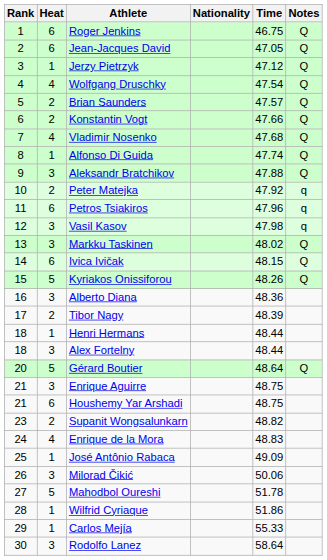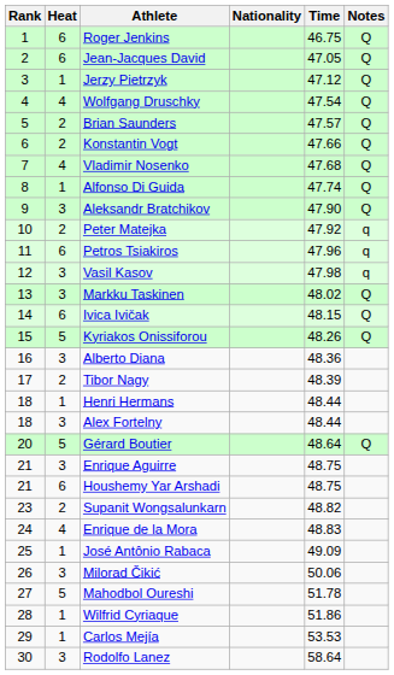 <table class="wikitable sortable" style="text-align:center">
 <tr>
 <th>Rank</th>
 <th>Heat</th>
 <th>Athlete</th>
 <th>Nationality</th>
 <th>Time</th>
 <th>Notes</th>
 </tr>
 <tr bgcolor=ccffcc>
 <td>1</td>
 <td>6</td>
 <td align=left><a href='#'>Roger Jenkins</a></td>
 <td align=left></td>
 <td>46.75</td>
 <td>Q</td>
 </tr>
 <tr bgcolor=ccffcc>
 <td>2</td>
 <td>6</td>
 <td align=left><a href='#'>Jean-Jacques David</a></td>
 <td align=left></td>
 <td>47.05</td>
 <td>Q</td>
 </tr>
 <tr bgcolor=ccffcc>
 <td>3</td>
 <td>1</td>
 <td align=left><a href='#'>Jerzy Pietrzyk</a></td>
 <td align=left></td>
 <td>47.12</td>
 <td>Q</td>
 </tr>
 <tr bgcolor=ccffcc>
 <td>4</td>
 <td>4</td>
 <td align=left><a href='#'>Wolfgang Druschky</a></td>
 <td align=left></td>
 <td>47.54</td>
 <td>Q</td>
 </tr>
 <tr bgcolor=ccffcc>
 <td>5</td>
 <td>2</td>
 <td align=left><a href='#'>Brian Saunders</a></td>
 <td align=left></td>
 <td>47.57</td>
 <td>Q</td>
 </tr>
 <tr bgcolor=ccffcc>
 <td>6</td>
 <td>2</td>
 <td align=left><a href='#'>Konstantin Vogt</a></td>
 <td align=left></td>
 <td>47.66</td>
 <td>Q</td>
 </tr>
 <tr bgcolor=ccffcc>
 <td>7</td>
 <td>4</td>
 <td align=left><a href='#'>Vladimir Nosenko</a></td>
 <td align=left></td>
 <td>47.68</td>
 <td>Q</td>
 </tr>
 <tr bgcolor=ccffcc>
 <td>8</td>
 <td>1</td>
 <td align=left><a href='#'>Alfonso Di Guida</a></td>
 <td align=left></td>
 <td>47.74</td>
 <td>Q</td>
 </tr>
 <tr bgcolor=ccffcc>
 <td>9</td>
 <td>3</td>
 <td align=left><a href='#'>Aleksandr Bratchikov</a></td>
 <td align=left></td>
-<td>47.88</td>
+<td>47.90</td>
 <td>Q</td>
 </tr>
 <tr bgcolor=ddffdd>
 <td>10</td>
 <td>2</td>
 <td align=left><a href='#'>Peter Matejka</a></td>
 <td align=left></td>
 <td>47.92</td>
 <td>q</td>
 </tr>
 <tr bgcolor=ddffdd>
 <td>11</td>
 <td>6</td>
 <td align=left><a href='#'>Petros Tsiakiros</a></td>
 <td align=left></td>
 <td>47.96</td>
 <td>q</td>
 </tr>
 <tr bgcolor=ddffdd>
 <td>12</td>
 <td>3</td>
 <td align=left><a href='#'>Vasil Kasov</a></td>
 <td align=left></td>
 <td>47.98</td>
 <td>q</td>
 </tr>
 <tr bgcolor=ccffcc>
 <td>13</td>
 <td>3</td>
 <td align=left><a href='#'>Markku Taskinen</a></td>
 <td align=left></td>
 <td>48.02</td>
 <td>Q</td>
 </tr>
 <tr bgcolor=ddffdd>
 <td>14</td>
 <td>6</td>
 <td align=left><a href='#'>Ivica Ivičak</a></td>
 <td align=left></td>
 <td>48.15</td>
 <td>Q</td>
 </tr>
 <tr bgcolor=ccffcc>
 <td>15</td>
 <td>5</td>
 <td align=left><a href='#'>Kyriakos Onissiforou</a></td>
 <td align=left></td>
 <td>48.26</td>
 <td>Q</td>
 </tr>
 <tr>
 <td>16</td>
 <td>3</td>
 <td align=left><a href='#'>Alberto Diana</a></td>
 <td align=left></td>
 <td>48.36</td>
 <td></td>
 </tr>
 <tr>
 <td>17</td>
 <td>2</td>
 <td align=left><a href='#'>Tibor Nagy</a></td>
 <td align=left></td>
 <td>48.39</td>
 <td></td>
 </tr>
 <tr>
 <td>18</td>
 <td>1</td>
 <td align=left><a href='#'>Henri Hermans</a></td>
 <td align=left></td>
 <td>48.44</td>
 <td></td>
 </tr>
 <tr>
 <td>18</td>
 <td>3</td>
 <td align=left><a href='#'>Alex Fortelny</a></td>
 <td align=left></td>
 <td>48.44</td>
 <td></td>
 </tr>
 <tr bgcolor=ccffcc>
 <td>20</td>
 <td>5</td>
 <td align=left><a href='#'>Gérard Boutier</a></td>
 <td align=left></td>
 <td>48.64</td>
 <td>Q</td>
 </tr>
 <tr>
 <td>21</td>
 <td>3</td>
 <td align=left><a href='#'>Enrique Aguirre</a></td>
 <td align=left></td>
 <td>48.75</td>
 <td></td>
 </tr>
 <tr>
 <td>21</td>
 <td>6</td>
 <td align=left><a href='#'>Houshemy Yar Arshadi</a></td>
 <td align=left></td>
 <td>48.75</td>
 <td></td>
 </tr>
 <tr>
 <td>23</td>
 <td>2</td>
 <td align=left><a href='#'>Supanit Wongsalunkarn</a></td>
 <td align=left></td>
 <td>48.82</td>
 <td></td>
 </tr>
 <tr>
 <td>24</td>
 <td>4</td>
 <td align=left><a href='#'>Enrique de la Mora</a></td>
 <td align=left></td>
 <td>48.83</td>
 <td></td>
 </tr>
 <tr>
 <td>25</td>
 <td>1</td>
 <td align=left><a href='#'>José Antônio Rabaca</a></td>
 <td align=left></td>
 <td>49.09</td>
 <td></td>
 </tr>
 <tr>
 <td>26</td>
 <td>3</td>
 <td align=left><a href='#'>Milorad Čikić</a></td>
 <td align=left></td>
 <td>50.06</td>
 <td></td>
 </tr>
 <tr>
 <td>27</td>
 <td>5</td>
 <td align=left><a href='#'>Mahodbol Oureshi</a></td>
 <td align=left></td>
 <td>51.78</td>
 <td></td>
 </tr>
 <tr>
 <td>28</td>
 <td>1</td>
 <td align=left><a href='#'>Wilfrid Cyriaque</a></td>
 <td align=left></td>
 <td>51.86</td>
 <td></td>
 </tr>
 <tr>
 <td>29</td>
 <td>1</td>
 <td align=left><a href='#'>Carlos Mejía</a></td>
 <td align=left></td>
-<td>55.33</td>
+<td>53.53</td>
 <td></td>
 </tr>
 <tr>
 <td>30</td>
 <td>3</td>
 <td align=left><a href='#'>Rodolfo Lanez</a></td>
 <td align=left></td>
 <td>58.64</td>
 <td></td>
 </tr>
 </table>
